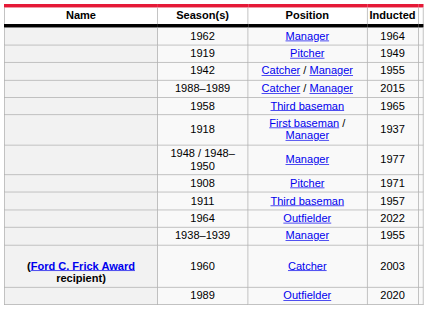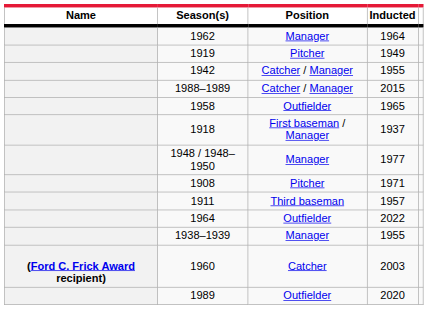 <table class="wikitable sortable plainrowheaders" style="text-align:center">
 <tr>
 <th scope="col" style="background-color:#ffffff; border-top:#E51937 5px solid; border-bottom:#000000 5px solid">Name</th>
 <th scope="col" style="background-color:#ffffff; border-top:#E51937 5px solid; border-bottom:#000000 5px solid">Season(s)</th>
 <th scope="col" style="background-color:#ffffff; border-top:#E51937 5px solid; border-bottom:#000000 5px solid">Position</th>
 <th scope="col" style="background-color:#ffffff; border-top:#E51937 5px solid; border-bottom:#000000 5px solid">Inducted</th>
 <th scope="col" class="unsortable" style="background-color:#ffffff; border-top:#E51937 5px solid; border-bottom:#000000 5px solid"></th>
 </tr>
 <tr>
 <th scope="row" style="text-align:center"></th>
 <td>1962</td>
 <td><a href='#'>Manager</a></td>
 <td>1964</td>
 <td></td>
 </tr>
 <tr>
 <th scope="row" style="text-align:center"></th>
 <td>1919</td>
 <td><a href='#'>Pitcher</a></td>
 <td>1949</td>
 <td></td>
 </tr>
 <tr>
 <th scope="row" style="text-align:center"></th>
 <td>1942</td>
 <td><a href='#'>Catcher</a> / <a href='#'>Manager</a></td>
 <td>1955</td>
 <td></td>
 </tr>
 <tr>
 <th scope="row" style="text-align:center"></th>
 <td>1988–1989</td>
 <td><a href='#'>Catcher</a> / <a href='#'>Manager</a></td>
 <td>2015</td>
 <td></td>
 </tr>
 <tr>
 <th scope="row" style="text-align:center"></th>
 <td>1958</td>
-<td><a href='#'>Third baseman</a></td>
+<td><a href='#'>Outfielder</a></td>
 <td>1965</td>
 <td></td>
 </tr>
 <tr>
 <th scope="row" style="text-align:center"></th>
 <td>1918</td>
 <td><a href='#'>First baseman</a> / <a href='#'>Manager</a></td>
 <td>1937</td>
 <td></td>
 </tr>
 <tr>
 <th scope="row" style="text-align:center"></th>
 <td>1948 / 1948–1950</td>
 <td><a href='#'>Manager</a></td>
 <td>1977</td>
 <td></td>
 </tr>
 <tr>
 <th scope="row" style="text-align:center"></th>
 <td>1908</td>
 <td><a href='#'>Pitcher</a></td>
 <td>1971</td>
 <td></td>
 </tr>
 <tr>
 <th scope="row" style="text-align:center"></th>
 <td>1911</td>
 <td><a href='#'>Third baseman</a></td>
 <td>1957</td>
 <td></td>
 </tr>
 <tr>
 <th scope="row" style="text-align:center"></th>
 <td>1964</td>
 <td><a href='#'>Outfielder</a></td>
 <td>2022</td>
 <td></td>
 </tr>
 <tr>
 <th scope="row" style="text-align:center"></th>
 <td>1938–1939</td>
 <td><a href='#'>Manager</a></td>
 <td>1955</td>
 <td></td>
 </tr>
 <tr>
 <th scope="row" style="text-align:center"><br>(<a href='#'>Ford C. Frick Award</a> recipient)</th>
 <td>1960</td>
 <td><a href='#'>Catcher</a></td>
 <td>2003</td>
 <td></td>
 </tr>
 <tr>
 <th scope="row" style="text-align:center"></th>
 <td>1989</td>
 <td><a href='#'>Outfielder</a></td>
 <td>2020</td>
 <td></td>
 </tr>
 </table>
